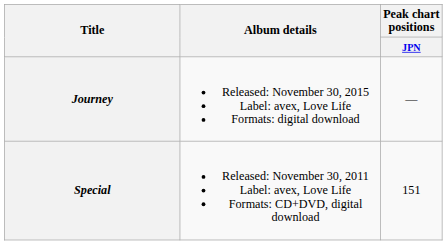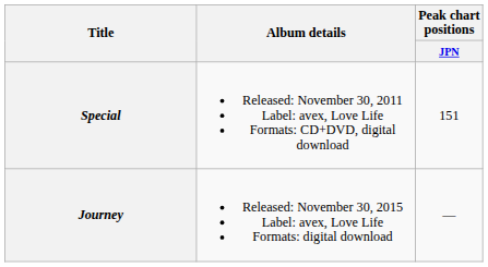 <table class="wikitable plainrowheaders" style="text-align:center;" border="1">
 <tr>
 <th scope="col" rowspan="2" style="width:14em;">Title</th>
 <th scope="col" rowspan="2" style="width:16em;">Album details</th>
 <th>Peak chart<br>positions</th>
 </tr>
 <tr>
 <th><small><a href='#'>JPN</a></small></th>
 </tr>
 <tr>
+<th scope="row"><em>Special</em></th>
+<td><br><ul><li>Released: November 30, 2011</li><li>Label: avex, Love Life</li><li>Formats: CD+DVD, digital download</li></ul></td>
+<td>151</td>
+</tr>
+<tr>
 <th scope="row"><em>Journey</em></th>
 <td><br><ul><li>Released: November 30, 2015</li><li>Label: avex, Love Life</li><li>Formats: digital download</li></ul></td>
 <td>—</td>
 </tr>
-<tr>
-<th scope="row"><em>Special</em></th>
-<td><br><ul><li>Released: November 30, 2011</li><li>Label: avex, Love Life</li><li>Formats: CD+DVD, digital download</li></ul></td>
-<td>151</td>
-</tr>
 </table>
